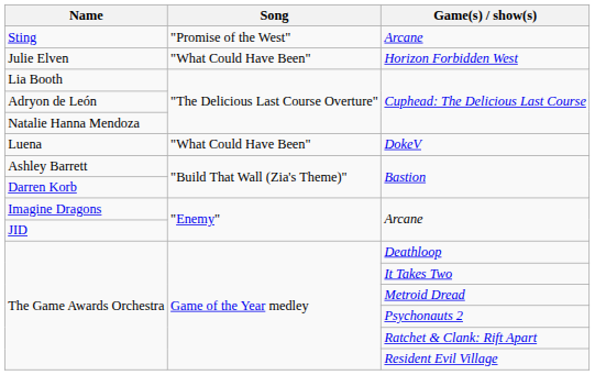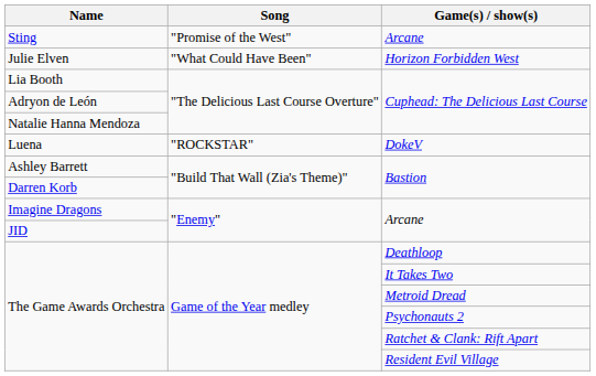 <table class="wikitable sortable">
 <tr>
 <th>Name</th>
 <th>Song</th>
 <th>Game(s) / show(s)</th>
 </tr>
 <tr>
 <td><a href='#'>Sting</a></td>
 <td>"Promise of the West"</td>
 <td><em><a href='#'>Arcane</a></em></td>
 </tr>
 <tr>
 <td data-sort-value="Elven, Julie">Julie Elven</td>
 <td>"What Could Have Been"</td>
 <td><em><a href='#'>Horizon Forbidden West</a></em></td>
 </tr>
 <tr>
 <td data-sort-value="Booth, Lia">Lia Booth</td>
 <td rowspan="3">"The Delicious Last Course Overture"</td>
 <td rowspan="3"><em><a href='#'>Cuphead: The Delicious Last Course</a></em></td>
 </tr>
 <tr>
 <td data-sort-value="de León, Adryon">Adryon de León</td>
 </tr>
 <tr>
 <td data-sort-value="Mendoza, Natalie Hanna">Natalie Hanna Mendoza</td>
 </tr>
 <tr>
 <td>Luena</td>
-<td>"What Could Have Been"</td>
+<td>"ROCKSTAR"</td>
 <td><em><a href='#'>DokeV</a></em></td>
 </tr>
 <tr>
 <td data-sort-value="Barrett, Ashley">Ashley Barrett</td>
 <td rowspan="2">"Build That Wall (Zia's Theme)"</td>
 <td rowspan="2"><em><a href='#'>Bastion</a></em></td>
 </tr>
 <tr>
 <td data-sort-value="Korb, Darren"><a href='#'>Darren Korb</a></td>
 </tr>
 <tr>
 <td><a href='#'>Imagine Dragons</a></td>
 <td rowspan="2">"<a href='#'>Enemy</a>"</td>
 <td rowspan="2"><em>Arcane</em></td>
 </tr>
 <tr>
 <td><a href='#'>JID</a></td>
 </tr>
 <tr>
 <td data-sort-value="Game Award Orchestra" rowspan="6">The Game Awards Orchestra</td>
 <td rowspan="6"><a href='#'>Game of the Year</a> medley</td>
 <td><em><a href='#'>Deathloop</a></em></td>
 </tr>
 <tr>
 <td><em><a href='#'>It Takes Two</a></em></td>
 </tr>
 <tr>
 <td><em><a href='#'>Metroid Dread</a></em></td>
 </tr>
 <tr>
 <td><em><a href='#'>Psychonauts 2</a></em></td>
 </tr>
 <tr>
 <td><em><a href='#'>Ratchet & Clank: Rift Apart</a></em></td>
 </tr>
 <tr>
 <td><em><a href='#'>Resident Evil Village</a></em></td>
 </tr>
 </table>
